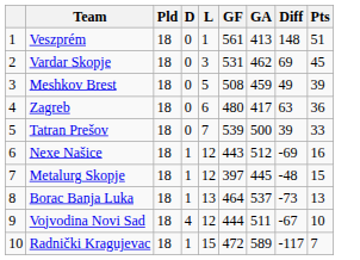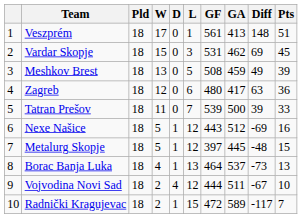 <table class="wikitable sortable">
 <tr>
 <th></th>
 <th>Team</th>
 <th>Pld</th>
+<th>W</th>
 <th>D</th>
 <th>L</th>
 <th>GF</th>
 <th>GA</th>
 <th>Diff</th>
 <th>Pts</th>
 </tr>
 <tr>
 <td>1</td>
 <td> <a href='#'>Veszprém</a></td>
 <td>18</td>
+<td>17</td>
 <td>0</td>
 <td>1</td>
 <td>561</td>
 <td>413</td>
 <td>148</td>
 <td>51</td>
 </tr>
 <tr>
 <td>2</td>
 <td> <a href='#'>Vardar Skopje</a></td>
 <td>18</td>
+<td>15</td>
 <td>0</td>
 <td>3</td>
 <td>531</td>
 <td>462</td>
 <td>69</td>
 <td>45</td>
 </tr>
 <tr>
 <td>3</td>
 <td> <a href='#'>Meshkov Brest</a></td>
 <td>18</td>
+<td>13</td>
 <td>0</td>
 <td>5</td>
 <td>508</td>
 <td>459</td>
 <td>49</td>
 <td>39</td>
 </tr>
 <tr>
 <td>4</td>
 <td> <a href='#'>Zagreb</a></td>
 <td>18</td>
+<td>12</td>
 <td>0</td>
 <td>6</td>
 <td>480</td>
 <td>417</td>
 <td>63</td>
 <td>36</td>
 </tr>
 <tr>
 <td>5</td>
 <td> <a href='#'>Tatran Prešov</a></td>
 <td>18</td>
+<td>11</td>
 <td>0</td>
 <td>7</td>
 <td>539</td>
 <td>500</td>
 <td>39</td>
 <td>33</td>
 </tr>
 <tr>
 <td>6</td>
 <td> <a href='#'>Nexe Našice</a></td>
 <td>18</td>
+<td>5</td>
 <td>1</td>
 <td>12</td>
 <td>443</td>
 <td>512</td>
 <td>-69</td>
 <td>16</td>
 </tr>
 <tr>
 <td>7</td>
 <td> <a href='#'>Metalurg Skopje</a></td>
 <td>18</td>
+<td>5</td>
 <td>1</td>
 <td>12</td>
 <td>397</td>
 <td>445</td>
 <td>-48</td>
 <td>15</td>
 </tr>
 <tr>
 <td>8</td>
 <td> <a href='#'>Borac Banja Luka</a></td>
 <td>18</td>
+<td>4</td>
 <td>1</td>
 <td>13</td>
 <td>464</td>
 <td>537</td>
 <td>-73</td>
 <td>13</td>
 </tr>
 <tr>
 <td>9</td>
 <td> <a href='#'>Vojvodina Novi Sad</a></td>
 <td>18</td>
+<td>2</td>
 <td>4</td>
 <td>12</td>
 <td>444</td>
 <td>511</td>
 <td>-67</td>
 <td>10</td>
 </tr>
 <tr>
 <td>10</td>
 <td> <a href='#'>Radnički Kragujevac</a></td>
 <td>18</td>
+<td>2</td>
 <td>1</td>
 <td>15</td>
 <td>472</td>
 <td>589</td>
 <td>-117</td>
 <td>7</td>
 </tr>
 </table>
